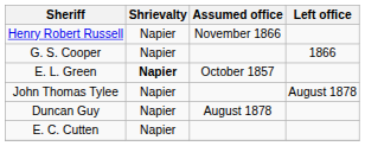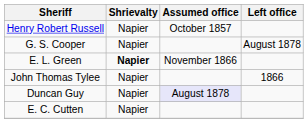 <table class="wikitable plainrowheaders" style="text-align:center;">
 <tr>
 <th>Sheriff</th>
 <th>Shrievalty</th>
 <th>Assumed office</th>
 <th>Left office</th>
 </tr>
 <tr>
 <td><a href='#'>Henry Robert Russell</a></td>
 <td>Napier</td>
-<td>November 1866</td>
+<td>October 1857</td>
 <td></td>
 </tr>
 <tr>
 <td>G. S. Cooper</td>
 <td>Napier</td>
 <td></td>
-<td>1866</td>
+<td>August 1878</td>
 </tr>
 <tr>
 <td>E. L. Green</td>
 <td><strong>Napier</strong></td>
-<td>October 1857</td>
+<td>November 1866</td>
 <td></td>
 </tr>
 <tr>
 <td>John Thomas Tylee</td>
 <td>Napier</td>
 <td></td>
-<td>August 1878</td>
+<td>1866</td>
 </tr>
 <tr>
 <td>Duncan Guy</td>
 <td>Napier</td>
-<td>August 1878</td>
+<td style="background: lavender;">August 1878</td>
 <td></td>
 </tr>
 <tr>
 <td>E. C. Cutten</td>
 <td>Napier</td>
 <td></td>
 <td></td>
 </tr>
 <tr>
 </tr>
 </table>
